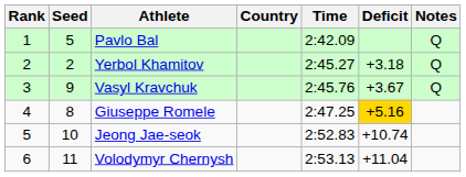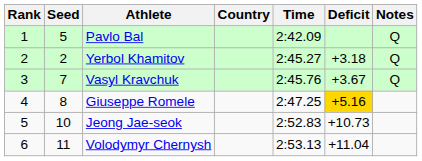 <table class="wikitable sortable" style="text-align:center">
 <tr>
 <th>Rank</th>
 <th>Seed</th>
 <th>Athlete</th>
 <th>Country</th>
 <th>Time</th>
 <th>Deficit</th>
 <th>Notes</th>
 </tr>
 <tr bgcolor=ccffcc>
 <td>1</td>
 <td>5</td>
 <td align=left><a href='#'>Pavlo Bal</a></td>
 <td align=left></td>
 <td>2:42.09</td>
 <td></td>
 <td>Q</td>
 </tr>
 <tr bgcolor=ccffcc>
 <td>2</td>
 <td>2</td>
 <td align=left><a href='#'>Yerbol Khamitov</a></td>
 <td align=left></td>
 <td>2:45.27</td>
 <td>+3.18</td>
 <td>Q</td>
 </tr>
 <tr bgcolor=ccffcc>
 <td>3</td>
-<td>9</td>
+<td>7</td>
 <td align=left><a href='#'>Vasyl Kravchuk</a></td>
 <td align=left></td>
 <td>2:45.76</td>
 <td>+3.67</td>
 <td>Q</td>
 </tr>
 <tr>
 <td>4</td>
 <td>8</td>
 <td align=left><a href='#'>Giuseppe Romele</a></td>
 <td align=left></td>
 <td>2:47.25</td>
 <td style="background: gold;">+5.16</td>
 <td></td>
 </tr>
 <tr>
 <td>5</td>
 <td>10</td>
 <td align=left><a href='#'>Jeong Jae-seok</a></td>
 <td align=left></td>
 <td>2:52.83</td>
-<td>+10.74</td>
+<td>+10.73</td>
 <td></td>
 </tr>
 <tr>
 <td>6</td>
 <td>11</td>
 <td align=left><a href='#'>Volodymyr Chernysh</a></td>
 <td align=left></td>
 <td>2:53.13</td>
 <td>+11.04</td>
 <td></td>
 </tr>
 </table>
